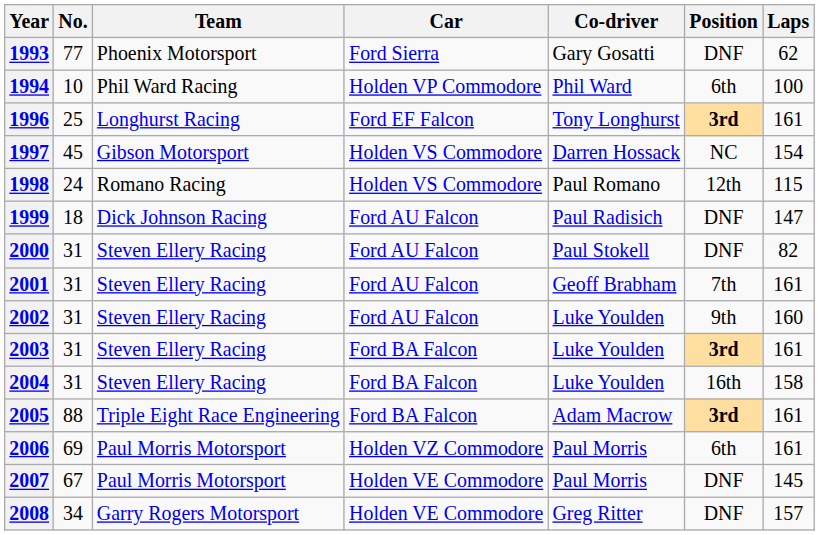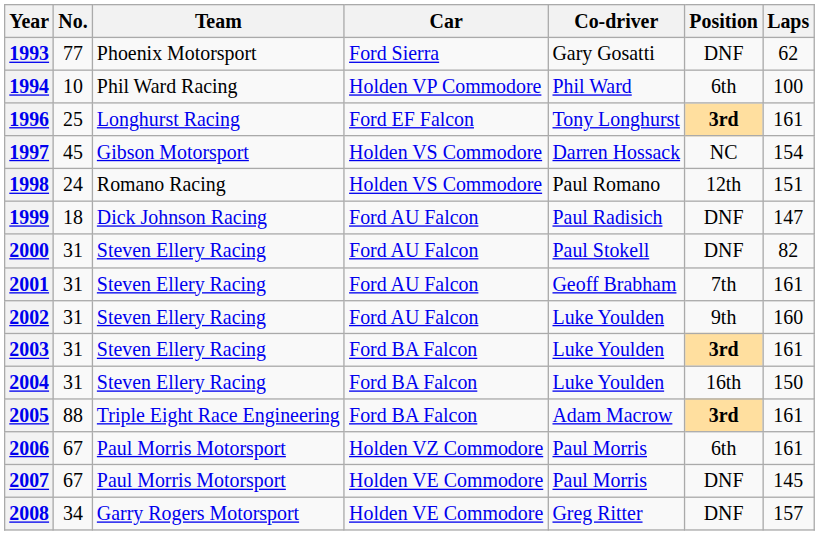 <table class="wikitable" style="font-size: 95%;">
 <tr>
 <th>Year</th>
 <th>No.</th>
 <th>Team</th>
 <th>Car</th>
 <th>Co-driver</th>
 <th>Position</th>
 <th>Laps</th>
 </tr>
 <tr>
 <th><a href='#'>1993</a></th>
 <td align="center">77</td>
 <td>Phoenix Motorsport</td>
 <td><a href='#'>Ford Sierra</a></td>
 <td> Gary Gosatti</td>
 <td align="center">DNF</td>
 <td align="center">62</td>
 </tr>
 <tr>
 <th><a href='#'>1994</a></th>
 <td align="center">10</td>
 <td>Phil Ward Racing</td>
 <td><a href='#'>Holden VP Commodore</a></td>
 <td> <a href='#'>Phil Ward</a></td>
 <td align="center">6th</td>
 <td align="center">100</td>
 </tr>
 <tr>
 <th><a href='#'>1996</a></th>
 <td align="center">25</td>
 <td><a href='#'>Longhurst Racing</a></td>
 <td><a href='#'>Ford EF Falcon</a></td>
 <td> <a href='#'>Tony Longhurst</a></td>
 <td align="center" style="background: #ffdf9f"><strong>3rd</strong></td>
 <td align="center">161</td>
 </tr>
 <tr>
 <th><a href='#'>1997</a></th>
 <td align="center">45</td>
 <td><a href='#'>Gibson Motorsport</a></td>
 <td><a href='#'>Holden VS Commodore</a></td>
 <td> <a href='#'>Darren Hossack</a></td>
 <td align="center">NC</td>
 <td align="center">154</td>
 </tr>
 <tr>
 <th><a href='#'>1998</a></th>
 <td align="center">24</td>
 <td>Romano Racing</td>
 <td><a href='#'>Holden VS Commodore</a></td>
 <td> Paul Romano</td>
 <td align="center">12th</td>
-<td align="center">115</td>
+<td align="center">151</td>
 </tr>
 <tr>
 <th><a href='#'>1999</a></th>
 <td align="center">18</td>
 <td><a href='#'>Dick Johnson Racing</a></td>
 <td><a href='#'>Ford AU Falcon</a></td>
 <td> <a href='#'>Paul Radisich</a></td>
 <td align="center">DNF</td>
 <td align="center">147</td>
 </tr>
 <tr>
 <th><a href='#'>2000</a></th>
 <td align="center">31</td>
 <td><a href='#'>Steven Ellery Racing</a></td>
 <td><a href='#'>Ford AU Falcon</a></td>
 <td> <a href='#'>Paul Stokell</a></td>
 <td align="center">DNF</td>
 <td align="center">82</td>
 </tr>
 <tr>
 <th><a href='#'>2001</a></th>
 <td align="center">31</td>
 <td><a href='#'>Steven Ellery Racing</a></td>
 <td><a href='#'>Ford AU Falcon</a></td>
 <td> <a href='#'>Geoff Brabham</a></td>
 <td align="center">7th</td>
 <td align="center">161</td>
 </tr>
 <tr>
 <th><a href='#'>2002</a></th>
 <td align="center">31</td>
 <td><a href='#'>Steven Ellery Racing</a></td>
 <td><a href='#'>Ford AU Falcon</a></td>
 <td> <a href='#'>Luke Youlden</a></td>
 <td align="center">9th</td>
 <td align="center">160</td>
 </tr>
 <tr>
 <th><a href='#'>2003</a></th>
 <td align="center">31</td>
 <td><a href='#'>Steven Ellery Racing</a></td>
 <td><a href='#'>Ford BA Falcon</a></td>
 <td> <a href='#'>Luke Youlden</a></td>
 <td align="center" style="background: #ffdf9f"><strong>3rd</strong></td>
 <td align="center">161</td>
 </tr>
 <tr>
 <th><a href='#'>2004</a></th>
 <td align="center">31</td>
 <td><a href='#'>Steven Ellery Racing</a></td>
 <td><a href='#'>Ford BA Falcon</a></td>
 <td> <a href='#'>Luke Youlden</a></td>
 <td align="center">16th</td>
-<td align="center">158</td>
+<td align="center">150</td>
 </tr>
 <tr>
 <th><a href='#'>2005</a></th>
 <td align="center">88</td>
 <td><a href='#'>Triple Eight Race Engineering</a></td>
 <td><a href='#'>Ford BA Falcon</a></td>
 <td> <a href='#'>Adam Macrow</a></td>
 <td align="center" style="background: #ffdf9f"><strong>3rd</strong></td>
 <td align="center">161</td>
 </tr>
 <tr>
 <th><a href='#'>2006</a></th>
-<td align="center">69</td>
+<td align="center">67</td>
 <td><a href='#'>Paul Morris Motorsport</a></td>
 <td><a href='#'>Holden VZ Commodore</a></td>
 <td> <a href='#'>Paul Morris</a></td>
 <td align="center">6th</td>
 <td align="center">161</td>
 </tr>
 <tr>
 <th><a href='#'>2007</a></th>
 <td align="center">67</td>
 <td><a href='#'>Paul Morris Motorsport</a></td>
 <td><a href='#'>Holden VE Commodore</a></td>
 <td> <a href='#'>Paul Morris</a></td>
 <td align="center">DNF</td>
 <td align="center">145</td>
 </tr>
 <tr>
 <th><a href='#'>2008</a></th>
 <td align="center">34</td>
 <td><a href='#'>Garry Rogers Motorsport</a></td>
 <td><a href='#'>Holden VE Commodore</a></td>
 <td> <a href='#'>Greg Ritter</a></td>
 <td align="center">DNF</td>
 <td align="center">157</td>
 </tr>
 </table>
